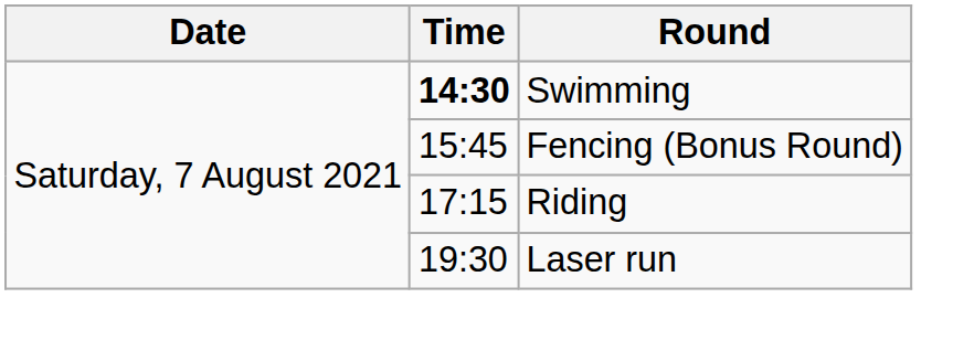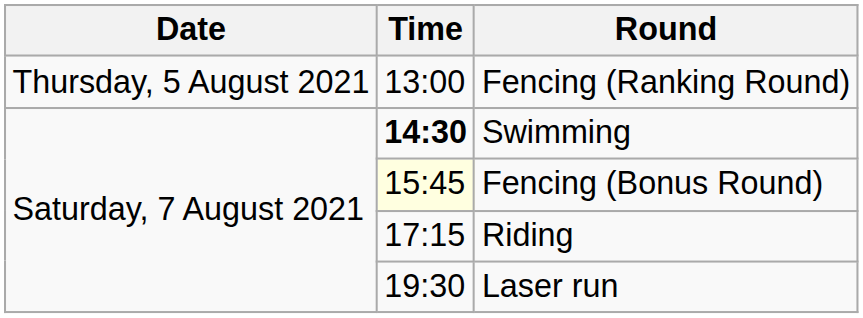 <table class="wikitable">
 <tr>
 <th>Date</th>
 <th>Time</th>
 <th>Round</th>
 </tr>
 <tr>
+<td>Thursday, 5 August 2021</td>
+<td>13:00</td>
+<td>Fencing (Ranking Round)</td>
+</tr>
+<tr>
 <td rowspan=4>Saturday, 7 August 2021</td>
 <td><strong>14:30</strong></td>
 <td>Swimming</td>
 </tr>
 <tr>
-<td>15:45</td>
+<td style="background: lightyellow;">15:45</td>
 <td>Fencing (Bonus Round)</td>
 </tr>
 <tr>
 <td>17:15</td>
 <td>Riding</td>
 </tr>
 <tr>
 <td>19:30</td>
 <td>Laser run</td>
 </tr>
 </table>
